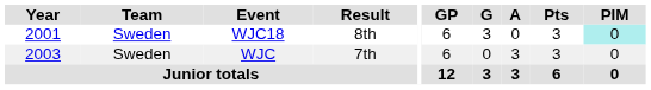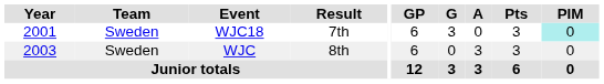 <table border="0" cellpadding="1" cellspacing="0" ID="Table3" style="text-align:center; width:40em">
 <tr ALIGN="center" bgcolor="#e0e0e0">
 <th>Year</th>
 <th>Team</th>
 <th>Event</th>
 <th>Result</th>
 <th rowspan="99" bgcolor="#ffffff"></th>
 <th>GP</th>
 <th>G</th>
 <th>A</th>
 <th>Pts</th>
 <th>PIM</th>
 </tr>
 <tr>
 <td><a href='#'>2001</a></td>
 <td><a href='#'>Sweden</a></td>
 <td><a href='#'>WJC18</a></td>
-<td>8th</td>
+<td>7th</td>
 <td>6</td>
 <td>3</td>
 <td>0</td>
 <td>3</td>
 <td style="background: paleturquoise;">0</td>
 </tr>
 <tr bgcolor="#f0f0f0">
 <td><a href='#'>2003</a></td>
 <td>Sweden</td>
 <td><a href='#'>WJC</a></td>
-<td>7th</td>
+<td>8th</td>
 <td>6</td>
 <td>0</td>
 <td>3</td>
 <td>3</td>
 <td>0</td>
 </tr>
 <tr ALIGN="center" bgcolor="#e0e0e0">
 <th colspan=4>Junior totals</th>
 <th>12</th>
 <th>3</th>
 <th>3</th>
 <th>6</th>
 <th>0</th>
 </tr>
 </table>
